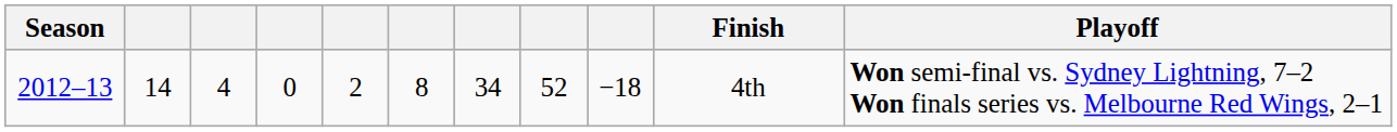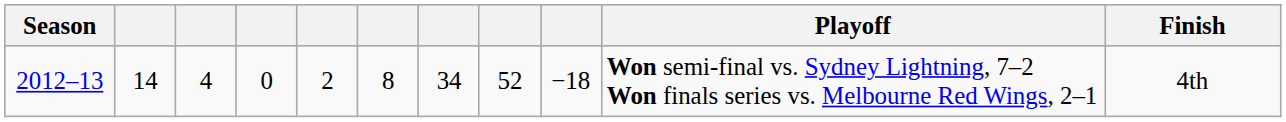 <table class="wikitable" style="text-align:center;font-size:95%;">
 <tr>
 <th width=60>Season</th>
 <th width=30></th>
 <th width=30></th>
 <th width=30></th>
 <th width=30></th>
 <th width=30></th>
 <th width=30></th>
 <th width=30></th>
 <th width=30></th>
+<th width=300>Playoff</th>
 <th width=100>Finish</th>
-<th width=300>Playoff</th>
 </tr>
 <tr>
 <td><a href='#'>2012–13</a></td>
 <td>14</td>
 <td>4</td>
 <td>0</td>
 <td>2</td>
 <td>8</td>
 <td>34</td>
 <td>52</td>
 <td>−18</td>
+<td style="text-align:left;"><strong>Won</strong> semi-final vs. <a href='#'>Sydney Lightning</a>, 7–2<br><strong>Won</strong> finals series vs. <a href='#'>Melbourne Red Wings</a>, 2–1</td>
 <td>4th</td>
-<td style="text-align:left;"><strong>Won</strong> semi-final vs. <a href='#'>Sydney Lightning</a>, 7–2<br><strong>Won</strong> finals series vs. <a href='#'>Melbourne Red Wings</a>, 2–1</td>
 </tr>
 </table>
